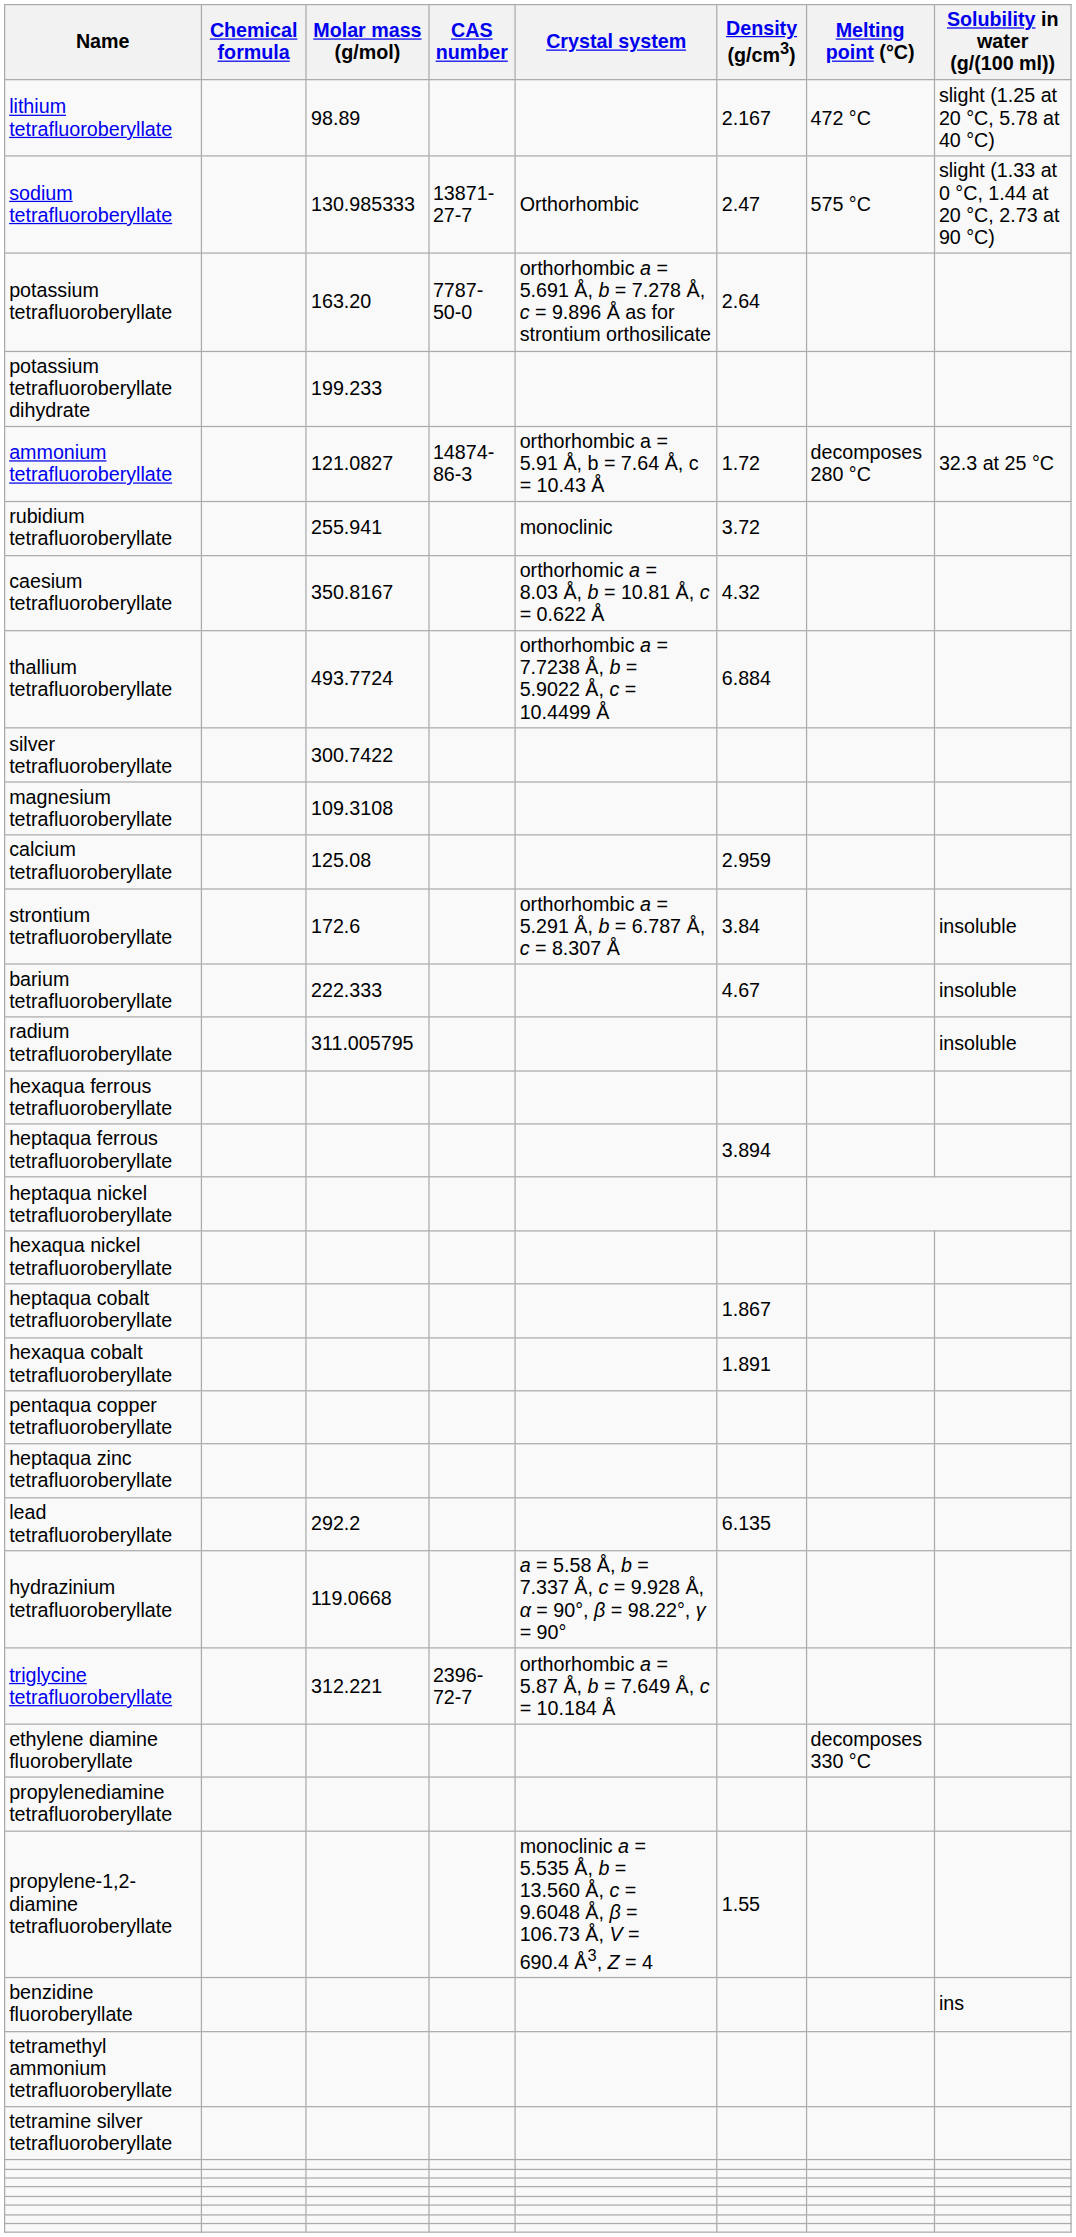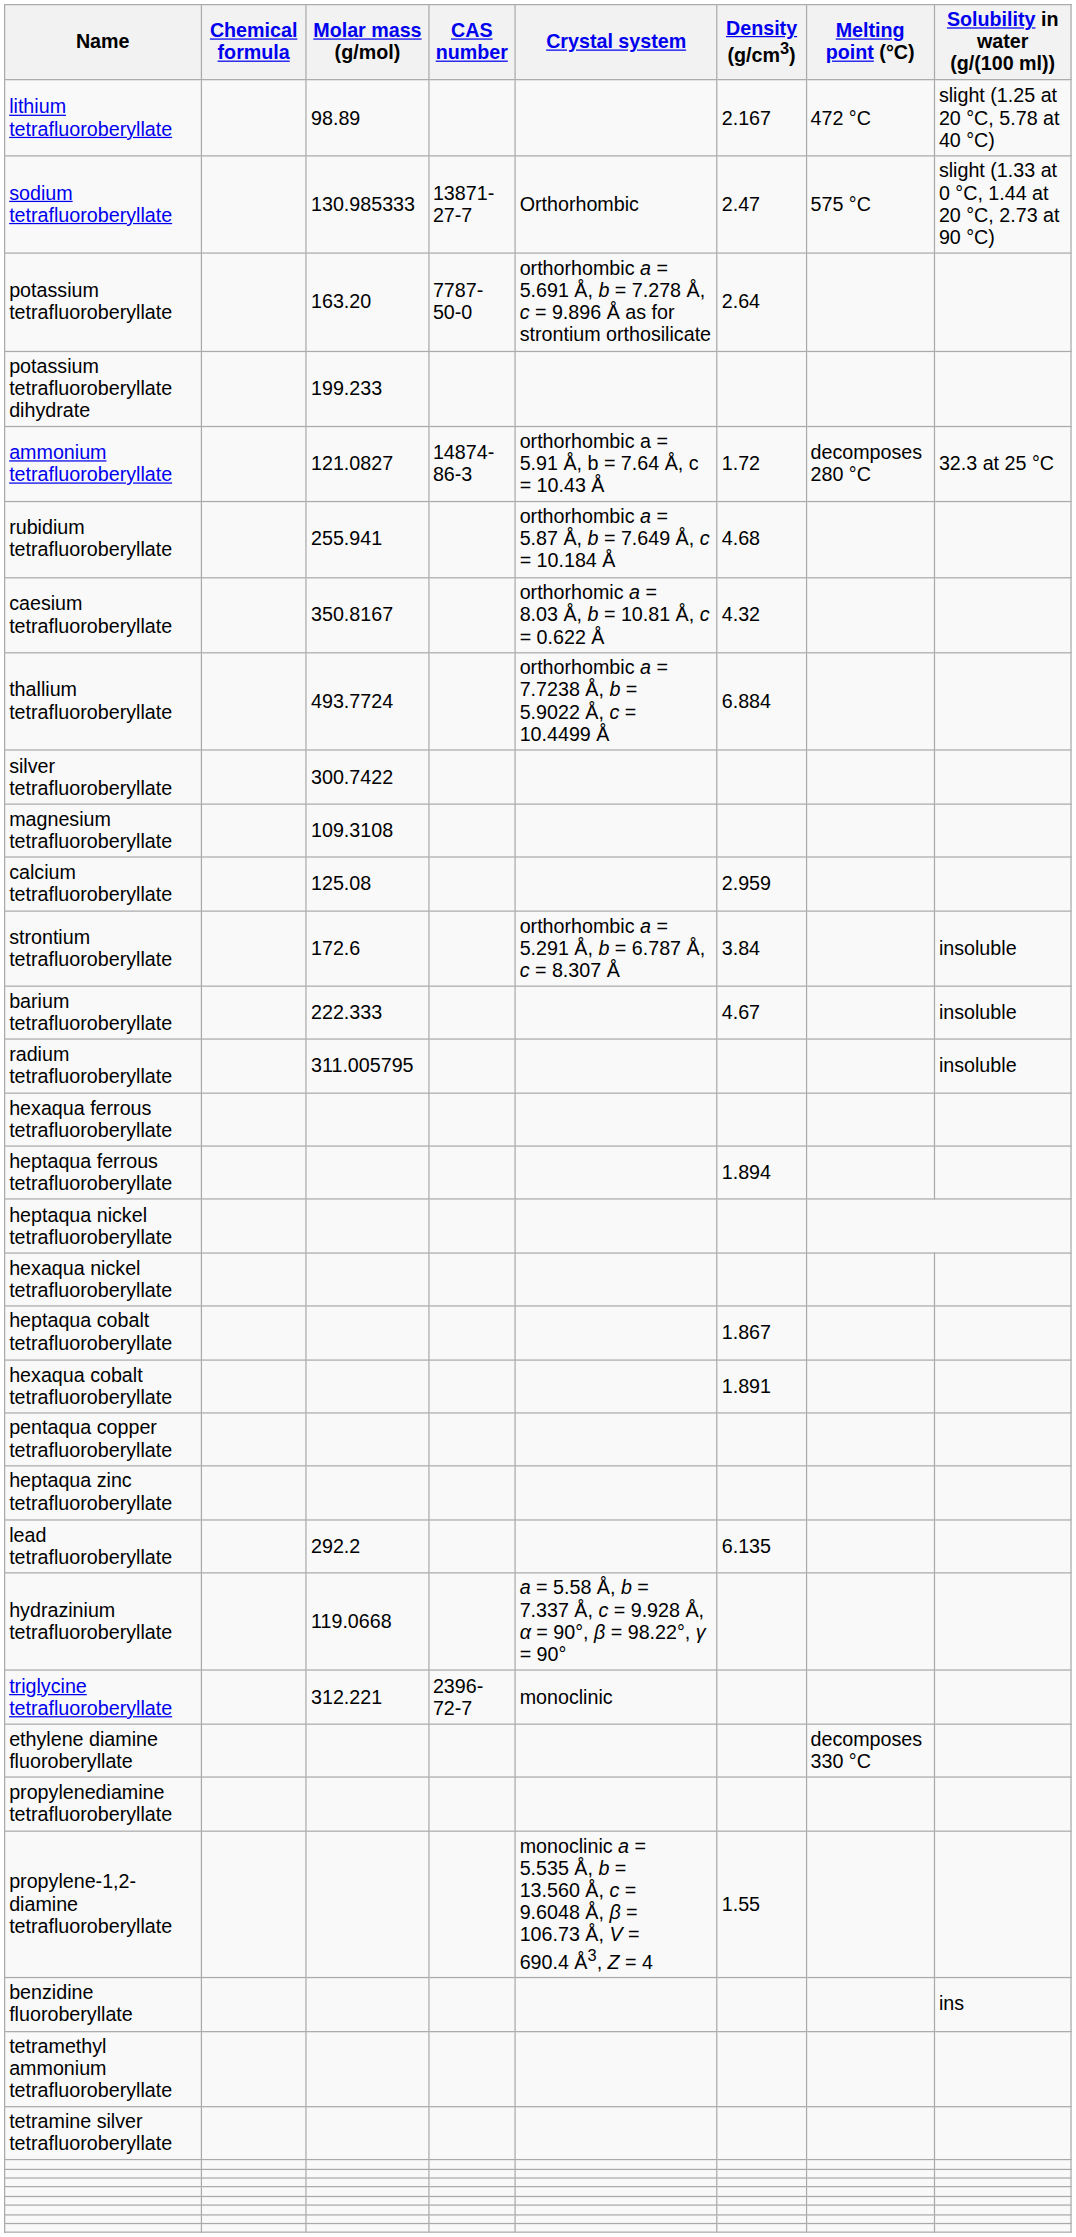 <table class="wikitable">
 <tr>
 <th>Name</th>
 <th><a href='#'>Chemical formula</a></th>
 <th><a href='#'>Molar mass</a> (g/mol)</th>
 <th><a href='#'>CAS number</a></th>
 <th><a href='#'>Crystal system</a></th>
 <th><a href='#'>Density</a> (g/cm<sup>3</sup>)</th>
 <th><a href='#'>Melting point</a> (°C)</th>
 <th><a href='#'>Solubility</a> in water<br>(g/(100 ml))</th>
 </tr>
 <tr>
 <td><a href='#'>lithium tetrafluoroberyllate</a></td>
 <td></td>
 <td>98.89</td>
 <td></td>
 <td></td>
 <td>2.167</td>
 <td>472 °C</td>
 <td>slight (1.25 at 20 °C, 5.78 at 40 °C)</td>
 </tr>
 <tr>
 <td><a href='#'>sodium tetrafluoroberyllate</a></td>
 <td></td>
 <td>130.985333</td>
 <td>13871-27-7</td>
 <td>Orthorhombic</td>
 <td>2.47</td>
 <td>575 °C</td>
 <td>slight (1.33 at 0 °C, 1.44 at 20 °C, 2.73 at 90 °C)</td>
 </tr>
 <tr>
 <td>potassium tetrafluoroberyllate</td>
 <td></td>
 <td>163.20</td>
 <td>7787-50-0</td>
 <td>orthorhombic <em>a</em> = 5.691 Å, <em>b</em> = 7.278 Å, <em>c</em> = 9.896 Å as for strontium orthosilicate</td>
 <td>2.64</td>
 <td></td>
 <td></td>
 </tr>
 <tr>
 <td>potassium tetrafluoroberyllate dihydrate</td>
 <td></td>
 <td>199.233</td>
 <td></td>
 <td></td>
 <td></td>
 <td></td>
 </tr>
 <tr>
 <td><a href='#'>ammonium tetrafluoroberyllate</a></td>
 <td></td>
 <td>121.0827</td>
 <td>14874-86-3</td>
 <td>orthorhombic a = 5.91 Å, b = 7.64 Å, c = 10.43 Å</td>
 <td>1.72</td>
 <td>decomposes 280 °C</td>
 <td>32.3 at 25 °C</td>
 </tr>
 <tr>
 <td>rubidium tetrafluoroberyllate</td>
 <td></td>
 <td>255.941</td>
 <td></td>
-<td>monoclinic</td>
-<td>3.72</td>
+<td>orthorhombic <em>a</em> = 5.87 Å, <em>b</em> = 7.649 Å, <em>c</em> = 10.184 Å</td>
+<td>4.68</td>
 <td></td>
 <td></td>
 </tr>
 <tr>
 <td>caesium tetrafluoroberyllate</td>
 <td></td>
 <td>350.8167</td>
 <td></td>
 <td>orthorhomic <em>a</em> = 8.03 Å, <em>b</em> = 10.81 Å, <em>c</em> = 0.622 Å</td>
 <td>4.32</td>
 <td></td>
 <td></td>
 </tr>
 <tr>
 <td>thallium tetrafluoroberyllate</td>
 <td></td>
 <td>493.7724</td>
 <td></td>
 <td>orthorhombic <em>a</em> = 7.7238 Å, <em>b</em> = 5.9022 Å, <em>c</em> = 10.4499 Å</td>
 <td>6.884</td>
 <td></td>
 <td></td>
 </tr>
 <tr>
 <td>silver tetrafluoroberyllate</td>
 <td></td>
 <td>300.7422</td>
 <td></td>
 <td></td>
 <td></td>
 <td></td>
 <td></td>
 </tr>
 <tr>
 <td>magnesium tetrafluoroberyllate</td>
 <td></td>
 <td>109.3108</td>
 <td></td>
 <td></td>
 <td></td>
 <td></td>
 <td></td>
 </tr>
 <tr>
 <td>calcium tetrafluoroberyllate</td>
 <td></td>
 <td>125.08</td>
 <td></td>
 <td></td>
 <td>2.959</td>
 <td></td>
 <td></td>
 </tr>
 <tr>
 <td>strontium tetrafluoroberyllate</td>
 <td></td>
 <td>172.6</td>
 <td></td>
 <td>orthorhombic <em>a</em> = 5.291 Å, <em>b</em> = 6.787 Å, <em>c</em> = 8.307 Å</td>
 <td>3.84</td>
 <td></td>
 <td>insoluble</td>
 </tr>
 <tr>
 <td>barium tetrafluoroberyllate</td>
 <td></td>
 <td>222.333</td>
 <td></td>
 <td></td>
 <td>4.67</td>
 <td></td>
 <td>insoluble</td>
 </tr>
 <tr>
 <td>radium tetrafluoroberyllate</td>
 <td></td>
 <td>311.005795</td>
 <td></td>
 <td></td>
 <td></td>
 <td></td>
 <td>insoluble</td>
 </tr>
 <tr>
 <td>hexaqua ferrous tetrafluoroberyllate</td>
 <td></td>
 <td></td>
 <td></td>
 <td></td>
 <td></td>
 <td></td>
 <td></td>
 </tr>
 <tr>
 <td>heptaqua ferrous tetrafluoroberyllate</td>
 <td></td>
 <td></td>
 <td></td>
 <td></td>
-<td>3.894</td>
+<td>1.894</td>
 <td></td>
 <td></td>
 </tr>
 <tr>
 <td>heptaqua nickel tetrafluoroberyllate</td>
 <td></td>
 <td></td>
 <td></td>
 <td></td>
 <td></td>
 </tr>
 <tr>
 <td>hexaqua nickel tetrafluoroberyllate</td>
 <td></td>
 <td></td>
 <td></td>
 <td></td>
 <td></td>
 <td></td>
 <td></td>
 </tr>
 <tr>
 <td>heptaqua cobalt tetrafluoroberyllate</td>
 <td></td>
 <td></td>
 <td></td>
 <td></td>
 <td>1.867</td>
 <td></td>
 <td></td>
 </tr>
 <tr>
 <td>hexaqua cobalt tetrafluoroberyllate</td>
 <td></td>
 <td></td>
 <td></td>
 <td></td>
 <td>1.891</td>
 <td></td>
 <td></td>
 </tr>
 <tr>
 <td>pentaqua copper tetrafluoroberyllate</td>
 <td></td>
 <td></td>
 <td></td>
 <td></td>
 <td></td>
 <td></td>
 <td></td>
 </tr>
 <tr>
 <td>heptaqua zinc tetrafluoroberyllate</td>
 <td></td>
 <td></td>
 <td></td>
 <td></td>
 <td></td>
 <td></td>
 <td></td>
 </tr>
 <tr>
 <td>lead tetrafluoroberyllate</td>
 <td></td>
 <td>292.2</td>
 <td></td>
 <td></td>
 <td>6.135</td>
 <td></td>
 <td></td>
 </tr>
 <tr>
 <td>hydrazinium tetrafluoroberyllate</td>
 <td></td>
 <td>119.0668</td>
 <td></td>
 <td><em>a</em> = 5.58 Å, <em>b</em> = 7.337 Å, <em>c</em> = 9.928 Å, <em>α</em> = 90°, <em>β</em> = 98.22°, <em>γ</em> = 90°</td>
 <td></td>
 <td></td>
 <td></td>
 </tr>
 <tr>
 <td><a href='#'>triglycine tetrafluoroberyllate</a></td>
 <td></td>
 <td>312.221</td>
 <td>2396-72-7</td>
-<td>orthorhombic <em>a</em> = 5.87 Å, <em>b</em> = 7.649 Å, <em>c</em> = 10.184 Å</td>
+<td>monoclinic</td>
 <td></td>
 <td></td>
 <td></td>
 </tr>
 <tr>
 <td>ethylene diamine fluoroberyllate</td>
 <td></td>
 <td></td>
 <td></td>
 <td></td>
 <td></td>
 <td>decomposes 330 °C</td>
 <td></td>
 </tr>
 <tr>
 <td>propylenediamine tetrafluoroberyllate</td>
 <td></td>
 <td></td>
 <td></td>
 <td></td>
 <td></td>
 <td></td>
 <td></td>
 </tr>
 <tr>
 <td>propylene-1,2-diamine tetrafluoroberyllate</td>
 <td></td>
 <td></td>
 <td></td>
 <td>monoclinic <em>a</em> = 5.535 Å, <em>b</em> = 13.560 Å, <em>c</em> = 9.6048 Å, <em>β</em> = 106.73 Å, <em>V</em> = 690.4 Å<sup>3</sup>, <em>Z</em> = 4</td>
 <td>1.55</td>
 <td></td>
 <td></td>
 </tr>
 <tr>
 <td>benzidine fluoroberyllate</td>
 <td></td>
 <td></td>
 <td></td>
 <td></td>
 <td></td>
 <td></td>
 <td>ins</td>
 </tr>
 <tr>
 <td>tetramethyl ammonium tetrafluoroberyllate</td>
 <td></td>
 <td></td>
 <td></td>
 <td></td>
 <td></td>
 <td></td>
 <td></td>
 </tr>
 <tr>
 <td>tetramine silver tetrafluoroberyllate</td>
 <td></td>
 <td></td>
 <td></td>
 <td></td>
 <td></td>
 <td></td>
 <td></td>
 </tr>
 <tr>
 <td></td>
 <td></td>
 <td></td>
 <td></td>
 <td></td>
 <td></td>
 <td></td>
 <td></td>
 </tr>
 <tr>
 <td></td>
 <td></td>
 <td></td>
 <td></td>
 <td></td>
 <td></td>
 <td></td>
 <td></td>
 </tr>
 <tr>
 <td></td>
 <td></td>
 <td></td>
 <td></td>
 <td></td>
 <td></td>
 <td></td>
 <td></td>
 </tr>
 <tr>
 <td></td>
 <td></td>
 <td></td>
 <td></td>
 <td></td>
 <td></td>
 <td></td>
 <td></td>
 </tr>
 <tr>
 <td></td>
 <td></td>
 <td></td>
 <td></td>
 <td></td>
 <td></td>
 <td></td>
 <td></td>
 </tr>
 <tr>
 <td></td>
 <td></td>
 <td></td>
 <td></td>
 <td></td>
 <td></td>
 <td></td>
 <td></td>
 </tr>
 <tr>
 <td></td>
 <td></td>
 <td></td>
 <td></td>
 <td></td>
 <td></td>
 <td></td>
 <td></td>
 </tr>
 <tr>
 <td></td>
 <td></td>
 <td></td>
 <td></td>
 <td></td>
 <td></td>
 <td></td>
 <td></td>
 </tr>
 </table>
